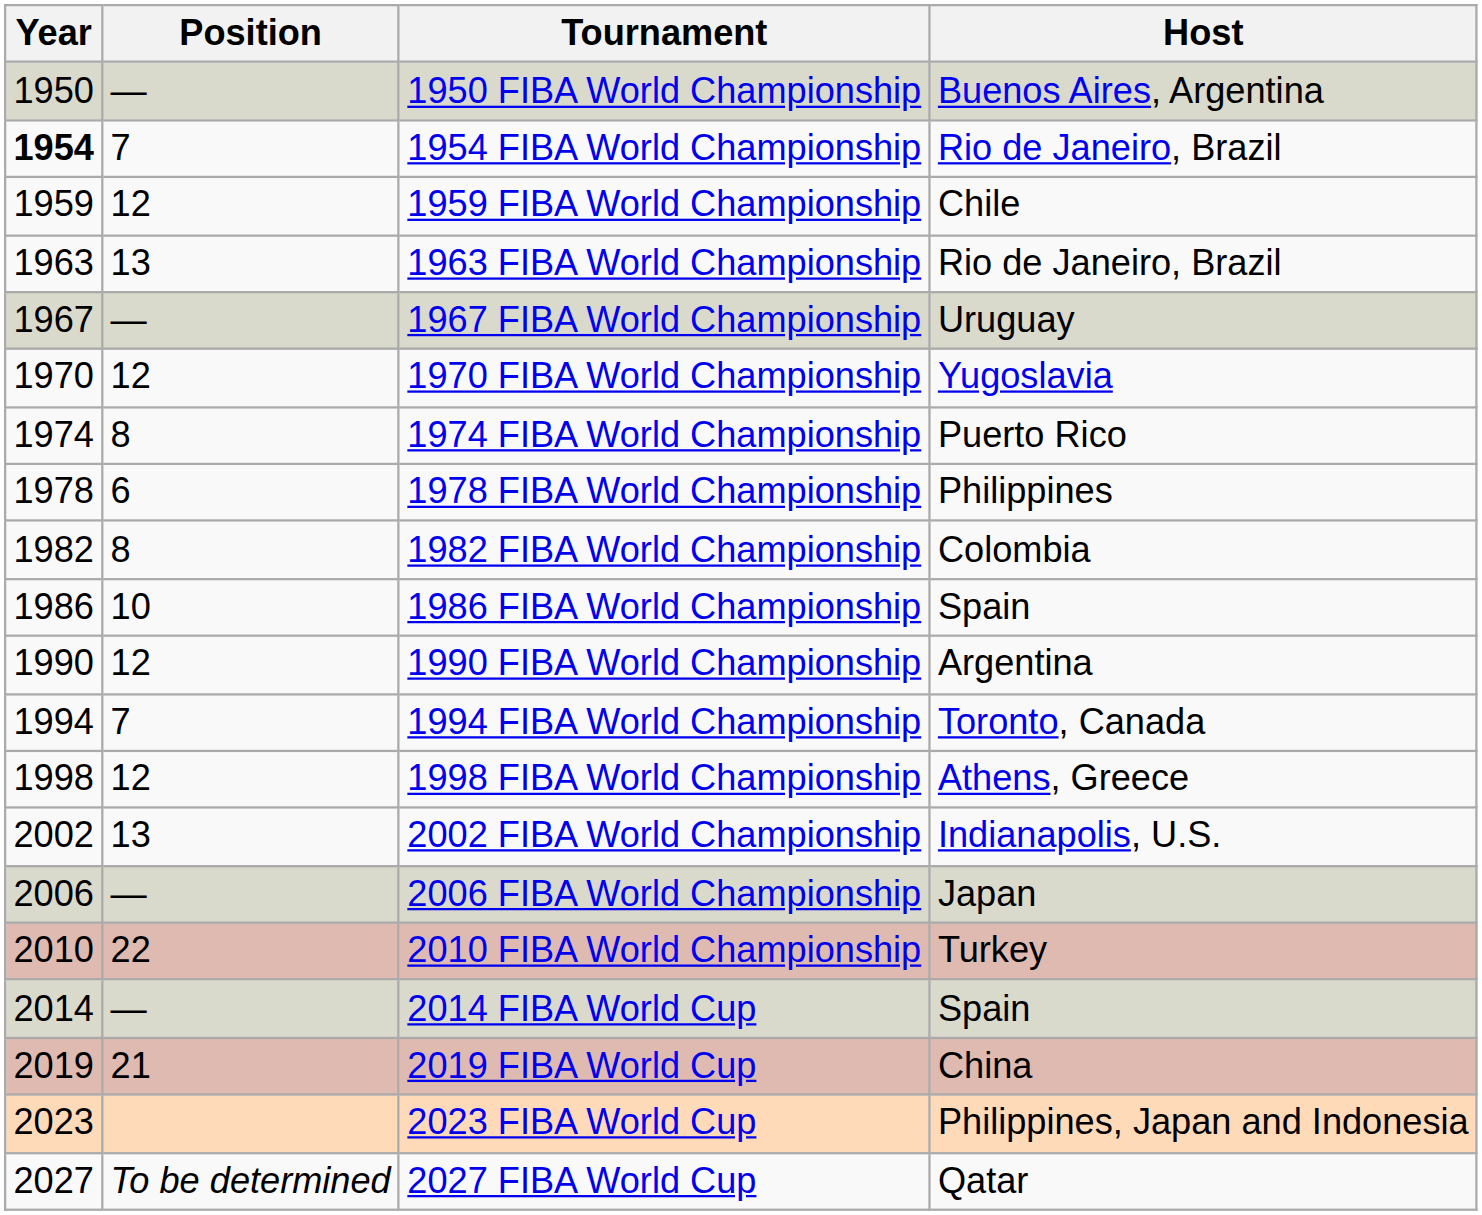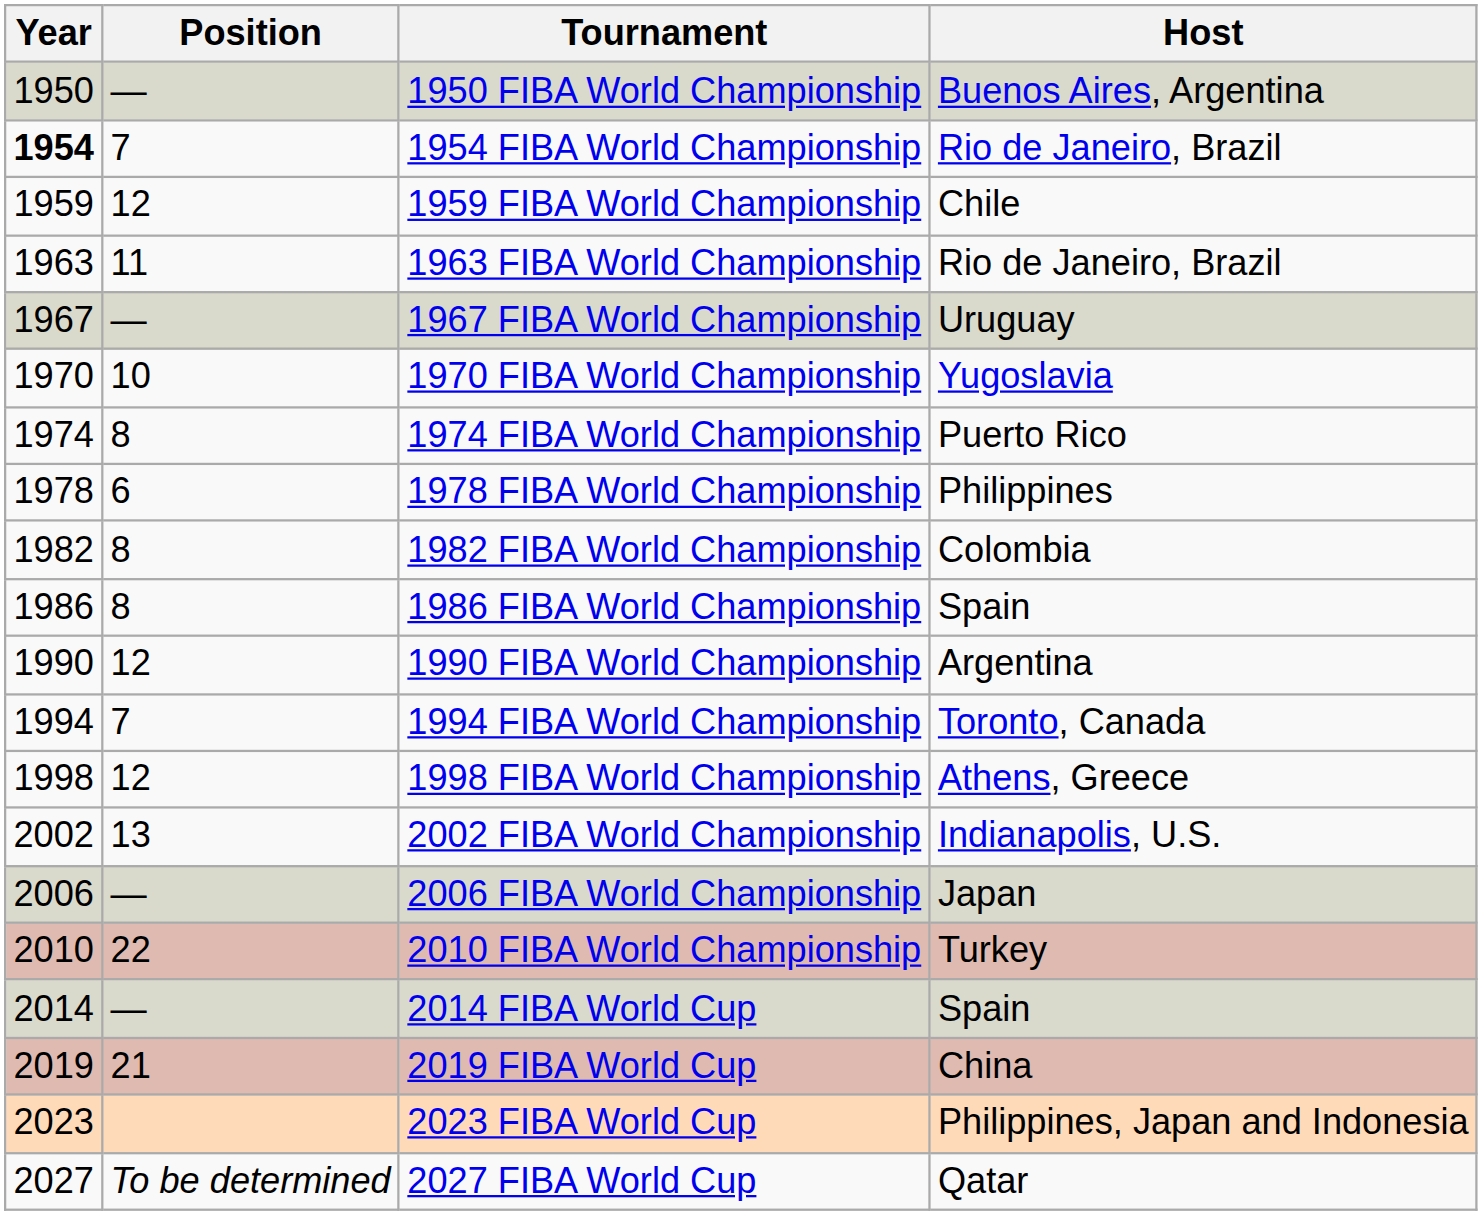 <table class="wikitable">
 <tr>
 <th>Year</th>
 <th>Position</th>
 <th>Tournament</th>
 <th>Host</th>
 </tr>
 <tr style="background:#d9d9cc;">
 <td>1950</td>
 <td>—</td>
 <td><a href='#'>1950 FIBA World Championship</a></td>
 <td><a href='#'>Buenos Aires</a>, Argentina</td>
 </tr>
 <tr>
 <td><strong>1954</strong></td>
 <td>7</td>
 <td><a href='#'>1954 FIBA World Championship</a></td>
 <td><a href='#'>Rio de Janeiro</a>, Brazil</td>
 </tr>
 <tr>
 <td>1959</td>
 <td>12</td>
 <td><a href='#'>1959 FIBA World Championship</a></td>
 <td>Chile</td>
 </tr>
 <tr>
 <td>1963</td>
-<td>13</td>
+<td>11</td>
 <td><a href='#'>1963 FIBA World Championship</a></td>
 <td>Rio de Janeiro, Brazil</td>
 </tr>
 <tr style="background:#d9d9cc;">
 <td>1967</td>
 <td>—</td>
 <td><a href='#'>1967 FIBA World Championship</a></td>
 <td>Uruguay</td>
 </tr>
 <tr>
 <td>1970</td>
-<td>12</td>
+<td>10</td>
 <td><a href='#'>1970 FIBA World Championship</a></td>
 <td><a href='#'>Yugoslavia</a></td>
 </tr>
 <tr>
 <td>1974</td>
 <td>8</td>
 <td><a href='#'>1974 FIBA World Championship</a></td>
 <td>Puerto Rico</td>
 </tr>
 <tr>
 <td>1978</td>
 <td>6</td>
 <td><a href='#'>1978 FIBA World Championship</a></td>
 <td>Philippines</td>
 </tr>
 <tr>
 <td>1982</td>
 <td>8</td>
 <td><a href='#'>1982 FIBA World Championship</a></td>
 <td>Colombia</td>
 </tr>
 <tr>
 <td>1986</td>
-<td>10</td>
+<td>8</td>
 <td><a href='#'>1986 FIBA World Championship</a></td>
 <td>Spain</td>
 </tr>
 <tr>
 <td>1990</td>
 <td>12</td>
 <td><a href='#'>1990 FIBA World Championship</a></td>
 <td>Argentina</td>
 </tr>
 <tr>
 <td>1994</td>
 <td>7</td>
 <td><a href='#'>1994 FIBA World Championship</a></td>
 <td><a href='#'>Toronto</a>, Canada</td>
 </tr>
 <tr>
 <td>1998</td>
 <td>12</td>
 <td><a href='#'>1998 FIBA World Championship</a></td>
 <td><a href='#'>Athens</a>, Greece</td>
 </tr>
 <tr>
 <td>2002</td>
 <td>13</td>
 <td><a href='#'>2002 FIBA World Championship</a></td>
 <td><a href='#'>Indianapolis</a>, U.S.</td>
 </tr>
 <tr style="background:#d9d9cc;">
 <td>2006</td>
 <td>—</td>
 <td><a href='#'>2006 FIBA World Championship</a></td>
 <td>Japan</td>
 </tr>
 <tr style="background:#debab0;">
 <td>2010</td>
 <td>22</td>
 <td><a href='#'>2010 FIBA World Championship</a></td>
 <td>Turkey</td>
 </tr>
 <tr style="background:#d9d9cc;">
 <td>2014</td>
 <td>—</td>
 <td><a href='#'>2014 FIBA World Cup</a></td>
 <td>Spain</td>
 </tr>
 <tr style="background:#debab0;">
 <td>2019</td>
 <td>21</td>
 <td><a href='#'>2019 FIBA World Cup</a></td>
 <td>China</td>
 </tr>
 <tr style="background:#ffdab9;">
 <td>2023</td>
 <td></td>
 <td><a href='#'>2023 FIBA World Cup</a></td>
 <td>Philippines, Japan and Indonesia</td>
 </tr>
 <tr style="background:#;">
 <td>2027</td>
 <td><em>To be determined</em></td>
 <td><a href='#'>2027 FIBA World Cup</a></td>
 <td>Qatar</td>
 </tr>
 </table>
